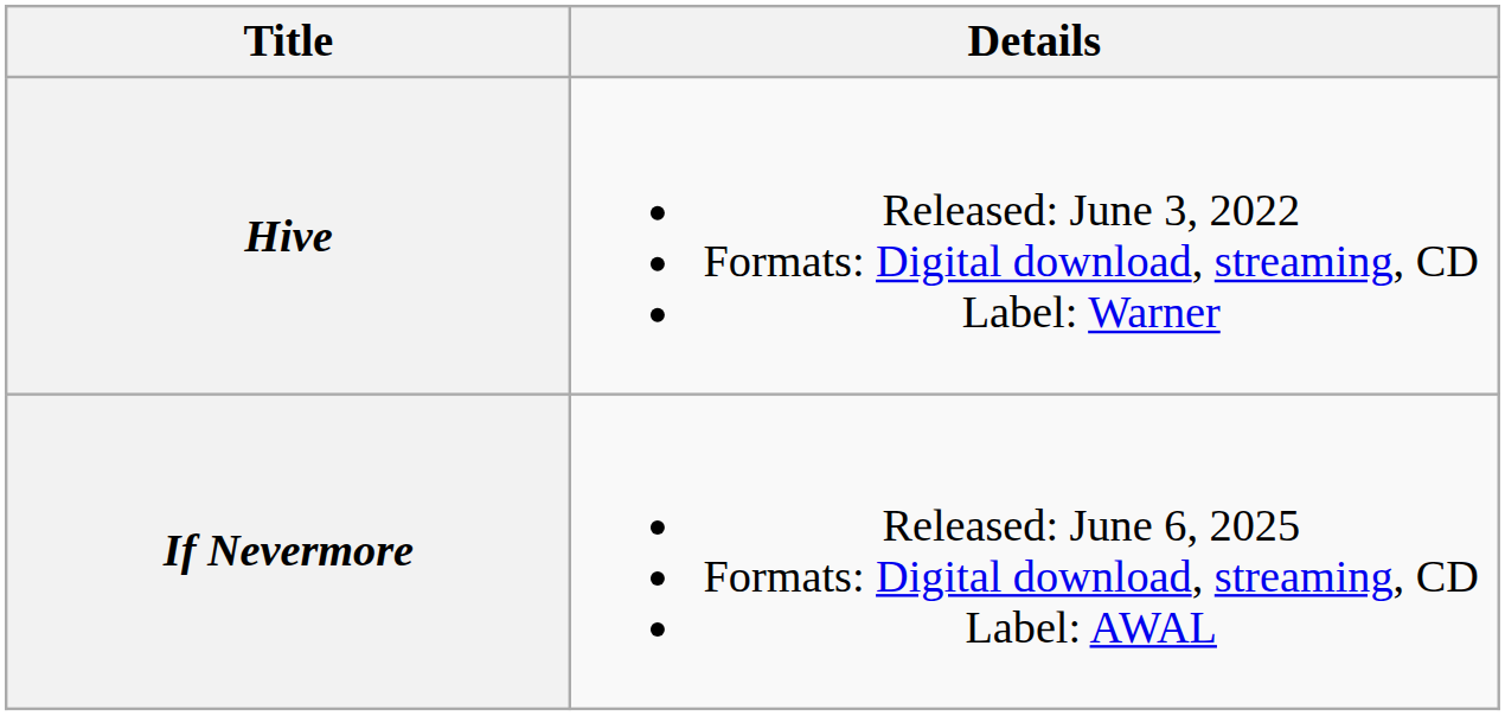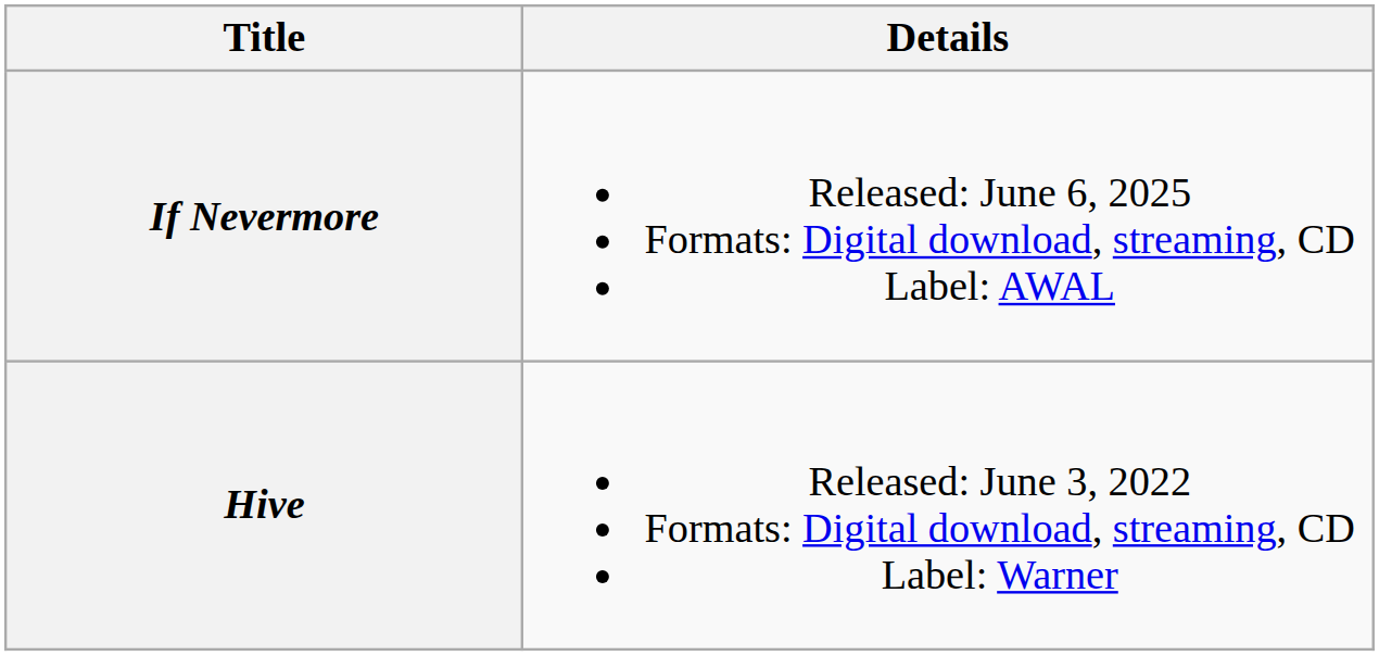 <table class="wikitable plainrowheaders" style="text-align:center;">
 <tr>
 <th scope="col" style="width:12em;">Title</th>
 <th scope="col" style="width:20em;">Details</th>
 </tr>
 <tr>
+<th scope="row"><em>If Nevermore</em></th>
+<td><br><ul><li>Released: June 6, 2025</li><li>Formats: <a href='#'>Digital download</a>, <a href='#'>streaming</a>, CD</li><li>Label: <a href='#'>AWAL</a></li></ul></td>
+</tr>
+<tr>
 <th scope="row"><em>Hive</em></th>
 <td><br><ul><li>Released: June 3, 2022</li><li>Formats: <a href='#'>Digital download</a>, <a href='#'>streaming</a>, CD</li><li>Label: <a href='#'>Warner</a></li></ul></td>
 </tr>
-<tr>
-<th scope="row"><em>If Nevermore</em></th>
-<td><br><ul><li>Released: June 6, 2025</li><li>Formats: <a href='#'>Digital download</a>, <a href='#'>streaming</a>, CD</li><li>Label: <a href='#'>AWAL</a></li></ul></td>
-</tr>
 </table>
